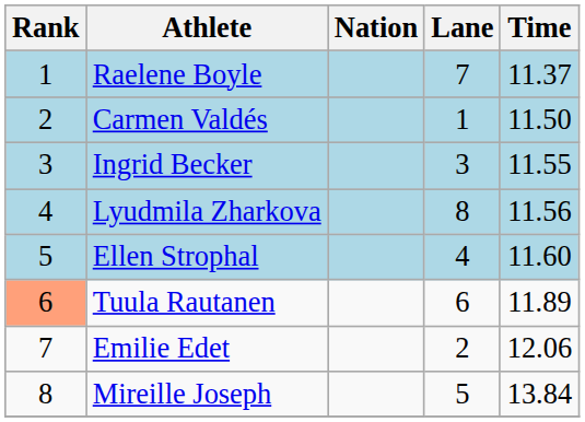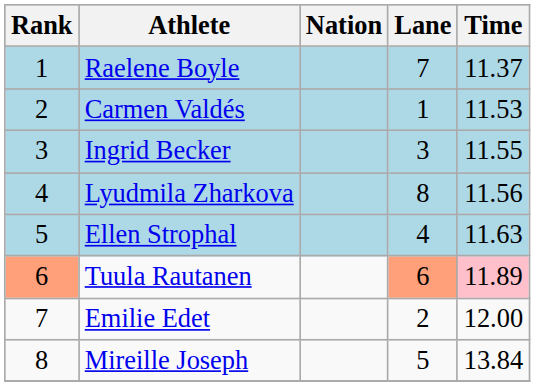 <table class="wikitable sortable" style="text-align:center">
 <tr>
 <th>Rank</th>
 <th>Athlete</th>
 <th>Nation</th>
 <th>Lane</th>
 <th>Time</th>
 </tr>
 <tr bgcolor=lightblue>
 <td>1</td>
 <td align=left><a href='#'>Raelene Boyle</a></td>
 <td align=left></td>
 <td>7</td>
 <td>11.37</td>
 </tr>
 <tr bgcolor=lightblue>
 <td>2</td>
 <td align=left><a href='#'>Carmen Valdés</a></td>
 <td align=left></td>
 <td>1</td>
-<td>11.50</td>
+<td>11.53</td>
 </tr>
 <tr bgcolor=lightblue>
 <td>3</td>
 <td align=left><a href='#'>Ingrid Becker</a></td>
 <td align=left></td>
 <td>3</td>
 <td>11.55</td>
 </tr>
 <tr bgcolor=lightblue>
 <td>4</td>
 <td align=left><a href='#'>Lyudmila Zharkova</a></td>
 <td align=left></td>
 <td>8</td>
 <td>11.56</td>
 </tr>
 <tr bgcolor=lightblue>
 <td>5</td>
 <td align=left><a href='#'>Ellen Strophal</a></td>
 <td align=left></td>
 <td>4</td>
-<td>11.60</td>
+<td>11.63</td>
 </tr>
 <tr>
 <td style="background: lightsalmon;">6</td>
 <td align=left><a href='#'>Tuula Rautanen</a></td>
 <td align=left></td>
-<td>6</td>
-<td>11.89</td>
+<td style="background: lightsalmon;">6</td>
+<td style="background: pink;">11.89</td>
 </tr>
 <tr>
 <td>7</td>
 <td align=left><a href='#'>Emilie Edet</a></td>
 <td align=left></td>
 <td>2</td>
-<td>12.06</td>
+<td>12.00</td>
 </tr>
 <tr>
 <td>8</td>
 <td align=left><a href='#'>Mireille Joseph</a></td>
 <td align=left></td>
 <td>5</td>
 <td>13.84</td>
 </tr>
 <tr>
 </tr>
 </table>
